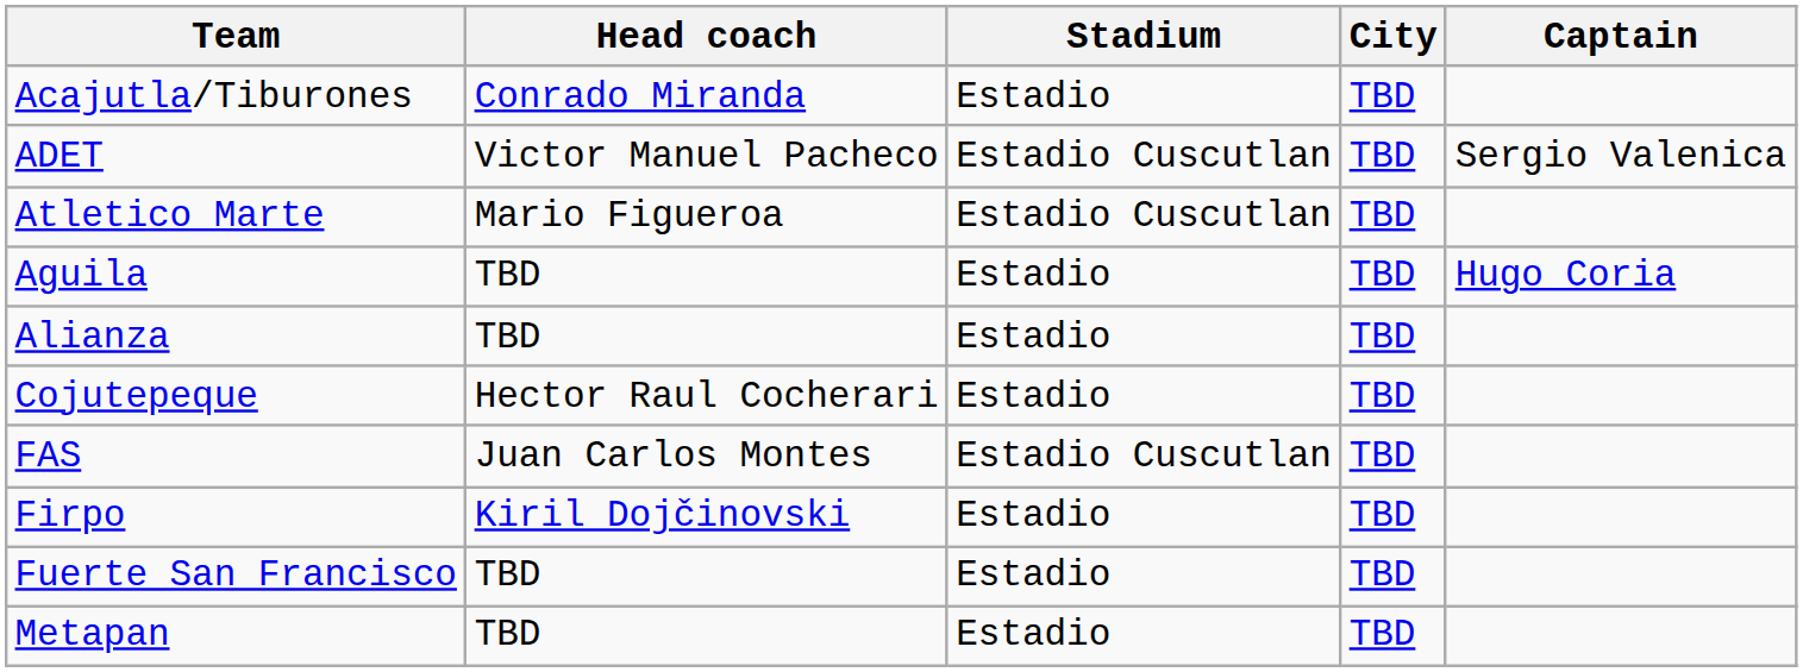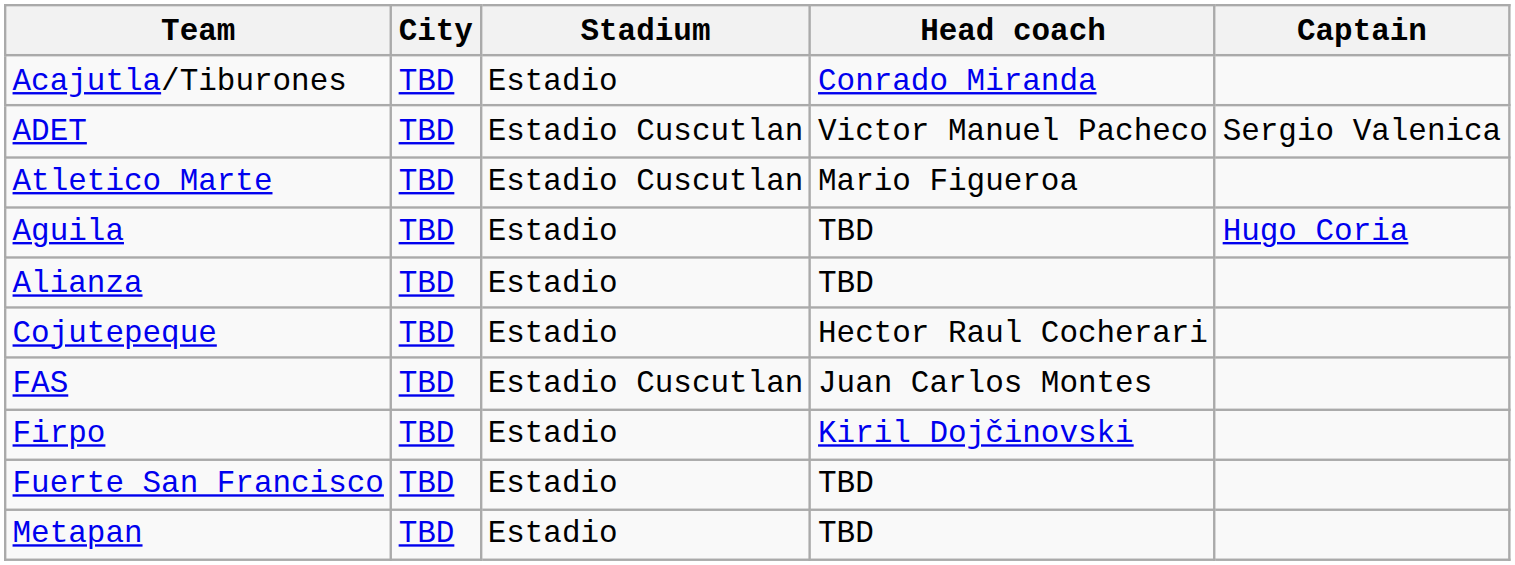 <table class="wikitable">
 <tr>
 <th>Team</th>
+<th>City</th>
+<th>Stadium</th>
 <th>Head coach</th>
-<th>Stadium</th>
-<th>City</th>
 <th>Captain</th>
 </tr>
 <tr>
 <td><a href='#'>Acajutla</a>/Tiburones</td>
+<td><a href='#'>TBD</a></td>
+<td>Estadio</td>
 <td> <a href='#'>Conrado Miranda</a></td>
-<td>Estadio</td>
-<td><a href='#'>TBD</a></td>
 <td></td>
 </tr>
 <tr>
 <td><a href='#'>ADET</a></td>
+<td><a href='#'>TBD</a></td>
+<td>Estadio Cuscutlan</td>
 <td> Victor Manuel Pacheco</td>
-<td>Estadio Cuscutlan</td>
-<td><a href='#'>TBD</a></td>
 <td> Sergio Valenica</td>
 </tr>
 <tr>
 <td><a href='#'>Atletico Marte</a></td>
+<td><a href='#'>TBD</a></td>
+<td>Estadio Cuscutlan</td>
 <td> Mario Figueroa</td>
-<td>Estadio Cuscutlan</td>
-<td><a href='#'>TBD</a></td>
 <td></td>
 </tr>
 <tr>
 <td><a href='#'>Aguila</a></td>
+<td><a href='#'>TBD</a></td>
+<td>Estadio</td>
 <td> TBD</td>
-<td>Estadio</td>
-<td><a href='#'>TBD</a></td>
 <td> <a href='#'>Hugo Coria</a></td>
 </tr>
 <tr>
 <td><a href='#'>Alianza</a></td>
+<td><a href='#'>TBD</a></td>
+<td>Estadio</td>
 <td> TBD</td>
-<td>Estadio</td>
-<td><a href='#'>TBD</a></td>
 <td></td>
 </tr>
 <tr>
 <td><a href='#'>Cojutepeque</a></td>
+<td><a href='#'>TBD</a></td>
+<td>Estadio</td>
 <td> Hector Raul Cocherari</td>
-<td>Estadio</td>
-<td><a href='#'>TBD</a></td>
 <td></td>
 </tr>
 <tr>
 <td><a href='#'>FAS</a></td>
+<td><a href='#'>TBD</a></td>
+<td>Estadio Cuscutlan</td>
 <td> Juan Carlos Montes</td>
-<td>Estadio Cuscutlan</td>
-<td><a href='#'>TBD</a></td>
 <td></td>
 </tr>
 <tr>
 <td><a href='#'>Firpo</a></td>
+<td><a href='#'>TBD</a></td>
+<td>Estadio</td>
 <td> <a href='#'>Kiril Dojčinovski</a></td>
-<td>Estadio</td>
-<td><a href='#'>TBD</a></td>
 <td></td>
 </tr>
 <tr>
 <td><a href='#'>Fuerte San Francisco</a></td>
+<td><a href='#'>TBD</a></td>
+<td>Estadio</td>
 <td> TBD</td>
-<td>Estadio</td>
-<td><a href='#'>TBD</a></td>
 <td></td>
 </tr>
 <tr>
 <td><a href='#'>Metapan</a></td>
+<td><a href='#'>TBD</a></td>
+<td>Estadio</td>
 <td> TBD</td>
-<td>Estadio</td>
-<td><a href='#'>TBD</a></td>
 <td></td>
 </tr>
 </table>
